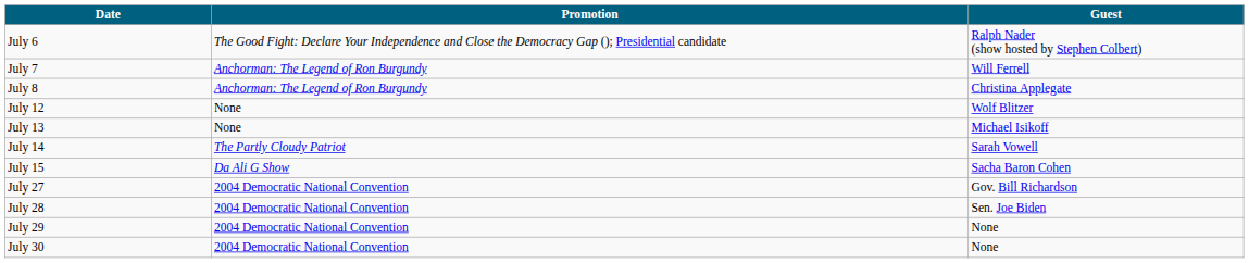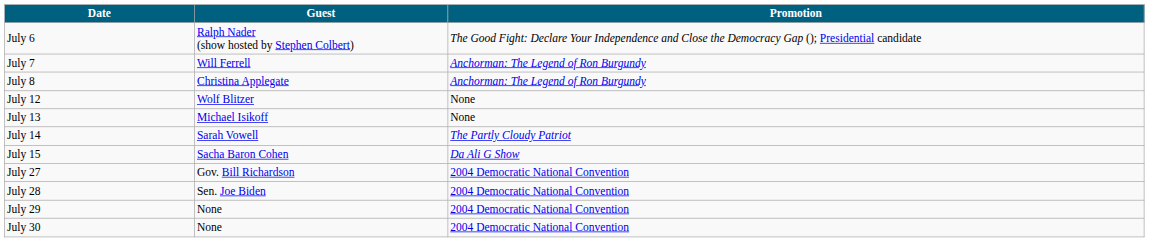 <table class="wikitable" width="100%">
 <tr bgcolor="#CCCCCC">
 <th width="15%" style="background:#006080; color:#FFFFFF">Date</th>
+<th width="20%" style="background:#006080; color:#FFFFFF">Guest</th>
 <th width="55%" style="background:#006080; color:#FFFFFF">Promotion</th>
-<th width="20%" style="background:#006080; color:#FFFFFF">Guest</th>
 </tr>
 <tr>
 <td>July 6</td>
+<td><a href='#'>Ralph Nader</a> <br>(show hosted by <a href='#'>Stephen Colbert</a>)</td>
 <td><em>The Good Fight: Declare Your Independence and Close the Democracy Gap</em> (); <a href='#'>Presidential</a> candidate</td>
-<td><a href='#'>Ralph Nader</a> <br>(show hosted by <a href='#'>Stephen Colbert</a>)</td>
 </tr>
 <tr>
 <td>July 7</td>
+<td><a href='#'>Will Ferrell</a></td>
 <td><em><a href='#'>Anchorman: The Legend of Ron Burgundy</a></em></td>
-<td><a href='#'>Will Ferrell</a></td>
 </tr>
 <tr>
 <td>July 8</td>
+<td><a href='#'>Christina Applegate</a></td>
 <td><em><a href='#'>Anchorman: The Legend of Ron Burgundy</a></em></td>
-<td><a href='#'>Christina Applegate</a></td>
 </tr>
 <tr>
 <td>July 12</td>
+<td><a href='#'>Wolf Blitzer</a></td>
 <td>None</td>
-<td><a href='#'>Wolf Blitzer</a></td>
 </tr>
 <tr>
 <td>July 13</td>
+<td><a href='#'>Michael Isikoff</a></td>
 <td>None</td>
-<td><a href='#'>Michael Isikoff</a></td>
 </tr>
 <tr>
 <td>July 14</td>
+<td><a href='#'>Sarah Vowell</a></td>
 <td><em><a href='#'>The Partly Cloudy Patriot</a></em></td>
-<td><a href='#'>Sarah Vowell</a></td>
 </tr>
 <tr>
 <td>July 15</td>
+<td><a href='#'>Sacha Baron Cohen</a></td>
 <td><em><a href='#'>Da Ali G Show</a></em></td>
-<td><a href='#'>Sacha Baron Cohen</a></td>
 </tr>
 <tr>
 <td>July 27</td>
+<td>Gov. <a href='#'>Bill Richardson</a></td>
 <td><a href='#'>2004 Democratic National Convention</a></td>
-<td>Gov. <a href='#'>Bill Richardson</a></td>
 </tr>
 <tr>
 <td>July 28</td>
+<td>Sen. <a href='#'>Joe Biden</a></td>
 <td><a href='#'>2004 Democratic National Convention</a></td>
-<td>Sen. <a href='#'>Joe Biden</a></td>
 </tr>
 <tr>
 <td>July 29</td>
+<td>None</td>
 <td><a href='#'>2004 Democratic National Convention</a></td>
-<td>None</td>
 </tr>
 <tr>
 <td>July 30</td>
+<td>None</td>
 <td><a href='#'>2004 Democratic National Convention</a></td>
-<td>None</td>
 </tr>
 </table>
